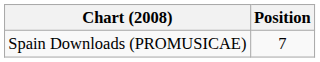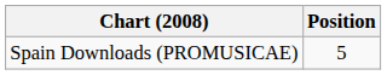 <table class="wikitable">
 <tr>
 <th>Chart (2008)</th>
 <th>Position</th>
 </tr>
 <tr>
 <td>Spain Downloads (PROMUSICAE)</td>
-<td style="text-align:center;">7</td>
+<td style="text-align:center;">5</td>
 </tr>
 </table>
